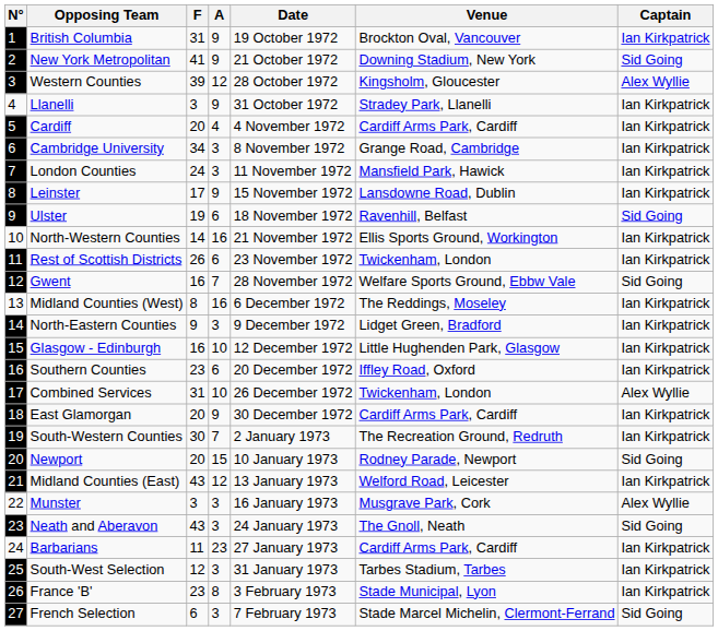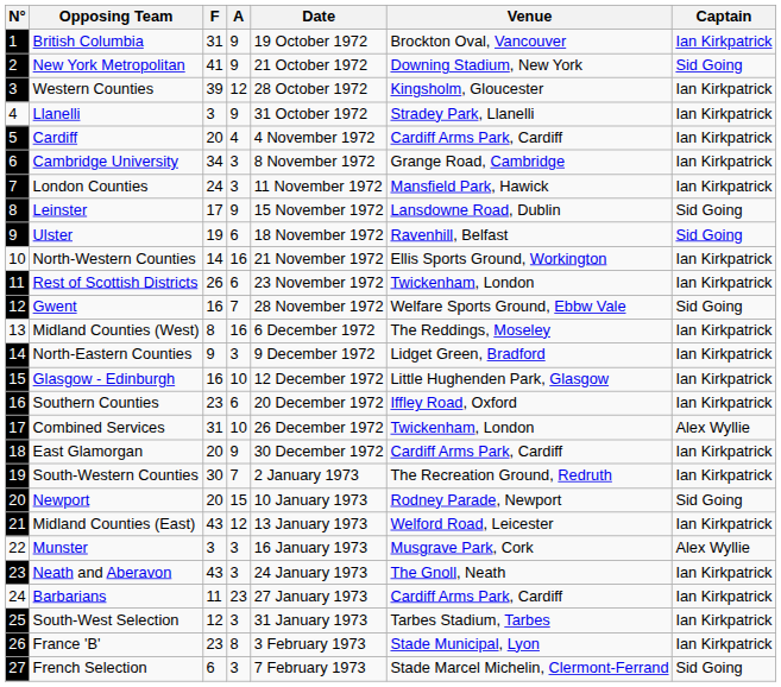 <table class="wikitable sortable">
 <tr>
 <th>N°</th>
 <th>Opposing Team</th>
 <th>F</th>
 <th>A</th>
 <th>Date</th>
 <th>Venue</th>
 <th>Captain</th>
 </tr>
 <tr>
 <td style="background:black;color:white">1</td>
 <td> <a href='#'>British Columbia</a></td>
 <td>31</td>
 <td>9</td>
 <td>19 October 1972</td>
 <td> Brockton Oval, <a href='#'>Vancouver</a></td>
 <td><a href='#'>Ian Kirkpatrick</a></td>
 </tr>
 <tr>
 <td style="background:black;color:white">2</td>
 <td> <a href='#'>New York Metropolitan</a></td>
 <td>41</td>
 <td>9</td>
 <td>21 October 1972</td>
 <td> <a href='#'>Downing Stadium</a>, New York</td>
 <td><a href='#'>Sid Going</a></td>
 </tr>
 <tr>
 <td style="background:black;color:white">3</td>
 <td> Western Counties</td>
 <td>39</td>
 <td>12</td>
 <td>28 October 1972</td>
 <td> <a href='#'>Kingsholm</a>, Gloucester</td>
-<td><a href='#'>Alex Wyllie</a></td>
+<td>Ian Kirkpatrick</td>
 </tr>
 <tr>
 <td>4</td>
 <td> <a href='#'>Llanelli</a></td>
 <td>3</td>
 <td>9</td>
 <td>31 October 1972</td>
 <td> <a href='#'>Stradey Park</a>, Llanelli</td>
 <td>Ian Kirkpatrick</td>
 </tr>
 <tr>
 <td style="background:black;color:white">5</td>
 <td> <a href='#'>Cardiff</a></td>
 <td>20</td>
 <td>4</td>
 <td>4 November 1972</td>
 <td> <a href='#'>Cardiff Arms Park</a>, Cardiff</td>
 <td>Ian Kirkpatrick</td>
 </tr>
 <tr>
 <td style="background:black;color:white">6</td>
 <td> <a href='#'>Cambridge University</a></td>
 <td>34</td>
 <td>3</td>
 <td>8 November 1972</td>
 <td> Grange Road, <a href='#'>Cambridge</a></td>
 <td>Ian Kirkpatrick</td>
 </tr>
 <tr>
 <td style="background:black;color:white">7</td>
 <td> London Counties</td>
 <td>24</td>
 <td>3</td>
 <td>11 November 1972</td>
 <td> <a href='#'>Mansfield Park</a>, Hawick</td>
 <td>Ian Kirkpatrick</td>
 </tr>
 <tr>
 <td style="background:black;color:white">8</td>
 <td> <a href='#'>Leinster</a></td>
 <td>17</td>
 <td>9</td>
 <td>15 November 1972</td>
 <td> <a href='#'>Lansdowne Road</a>, Dublin</td>
-<td>Ian Kirkpatrick</td>
+<td>Sid Going</td>
 </tr>
 <tr>
 <td style="background:black;color:white">9</td>
 <td> <a href='#'>Ulster</a></td>
 <td>19</td>
 <td>6</td>
 <td>18 November 1972</td>
 <td> <a href='#'>Ravenhill</a>, Belfast</td>
 <td><a href='#'>Sid Going</a></td>
 </tr>
 <tr>
 <td>10</td>
 <td> North-Western Counties</td>
 <td>14</td>
 <td>16</td>
 <td>21 November 1972</td>
 <td> Ellis Sports Ground, <a href='#'>Workington</a></td>
 <td>Ian Kirkpatrick</td>
 </tr>
 <tr>
 <td style="background:black;color:white">11</td>
 <td> <a href='#'>Rest of Scottish Districts</a></td>
 <td>26</td>
 <td>6</td>
 <td>23 November 1972</td>
 <td> <a href='#'>Twickenham</a>, London</td>
 <td>Ian Kirkpatrick</td>
 </tr>
 <tr>
 <td style="background:black;color:white">12</td>
 <td> <a href='#'>Gwent</a></td>
 <td>16</td>
 <td>7</td>
 <td>28 November 1972</td>
 <td> Welfare Sports Ground, <a href='#'>Ebbw Vale</a></td>
 <td>Sid Going</td>
 </tr>
 <tr>
 <td>13</td>
 <td> Midland Counties (West)</td>
 <td>8</td>
 <td>16</td>
 <td>6 December 1972</td>
 <td> The Reddings, <a href='#'>Moseley</a></td>
 <td>Ian Kirkpatrick</td>
 </tr>
 <tr>
 <td style="background:black;color:white">14</td>
 <td> North-Eastern Counties</td>
 <td>9</td>
 <td>3</td>
 <td>9 December 1972</td>
 <td> Lidget Green, <a href='#'>Bradford</a></td>
 <td>Ian Kirkpatrick</td>
 </tr>
 <tr>
 <td style="background:black;color:white">15</td>
 <td> <a href='#'>Glasgow - Edinburgh</a></td>
 <td>16</td>
 <td>10</td>
 <td>12 December 1972</td>
 <td> Little Hughenden Park, <a href='#'>Glasgow</a></td>
 <td>Ian Kirkpatrick</td>
 </tr>
 <tr>
 <td style="background:black;color:white">16</td>
 <td> Southern Counties</td>
 <td>23</td>
 <td>6</td>
 <td>20 December 1972</td>
 <td> <a href='#'>Iffley Road</a>, Oxford</td>
 <td>Ian Kirkpatrick</td>
 </tr>
 <tr>
 <td style="background:black;color:white">17</td>
 <td> Combined Services</td>
 <td>31</td>
 <td>10</td>
 <td>26 December 1972</td>
 <td> <a href='#'>Twickenham</a>, London</td>
 <td>Alex Wyllie</td>
 </tr>
 <tr>
 <td style="background:black;color:white">18</td>
 <td> East Glamorgan</td>
 <td>20</td>
 <td>9</td>
 <td>30 December 1972</td>
 <td> <a href='#'>Cardiff Arms Park</a>, Cardiff</td>
 <td>Ian Kirkpatrick</td>
 </tr>
 <tr>
 <td style="background:black;color:white">19</td>
 <td> South-Western Counties</td>
 <td>30</td>
 <td>7</td>
 <td>2 January 1973</td>
 <td> The Recreation Ground, <a href='#'>Redruth</a></td>
 <td>Ian Kirkpatrick</td>
 </tr>
 <tr>
 <td style="background:black;color:white">20</td>
 <td> <a href='#'>Newport</a></td>
 <td>20</td>
 <td>15</td>
 <td>10 January 1973</td>
 <td> <a href='#'>Rodney Parade</a>, Newport</td>
 <td>Sid Going</td>
 </tr>
 <tr>
 <td style="background:black;color:white">21</td>
 <td> Midland Counties (East)</td>
 <td>43</td>
 <td>12</td>
 <td>13 January 1973</td>
 <td> <a href='#'>Welford Road</a>, Leicester</td>
 <td>Ian Kirkpatrick</td>
 </tr>
 <tr>
 <td>22</td>
 <td> <a href='#'>Munster</a></td>
 <td>3</td>
 <td>3</td>
 <td>16 January 1973</td>
 <td> <a href='#'>Musgrave Park</a>, Cork</td>
 <td>Alex Wyllie</td>
 </tr>
 <tr>
 <td style="background:black;color:white">23</td>
 <td> <a href='#'>Neath</a> and <a href='#'>Aberavon</a></td>
 <td>43</td>
 <td>3</td>
 <td>24 January 1973</td>
 <td> <a href='#'>The Gnoll</a>, Neath</td>
-<td>Sid Going</td>
+<td>Ian Kirkpatrick</td>
 </tr>
 <tr>
 <td>24</td>
 <td><a href='#'>Barbarians</a></td>
 <td>11</td>
 <td>23</td>
 <td>27 January 1973</td>
 <td> <a href='#'>Cardiff Arms Park</a>, Cardiff</td>
 <td>Ian Kirkpatrick</td>
 </tr>
 <tr>
 <td style="background:black;color:white">25</td>
 <td> South-West Selection</td>
 <td>12</td>
 <td>3</td>
 <td>31 January 1973</td>
 <td> Tarbes Stadium, <a href='#'>Tarbes</a></td>
 <td>Ian Kirkpatrick</td>
 </tr>
 <tr>
 <td style="background:black;color:white">26</td>
 <td> France 'B'</td>
 <td>23</td>
 <td>8</td>
 <td>3 February 1973</td>
 <td> <a href='#'>Stade Municipal</a>, <a href='#'>Lyon</a></td>
 <td>Ian Kirkpatrick</td>
 </tr>
 <tr>
 <td style="background:black;color:white">27</td>
 <td> French Selection</td>
 <td>6</td>
 <td>3</td>
 <td>7 February 1973</td>
 <td> Stade Marcel Michelin, <a href='#'>Clermont-Ferrand</a></td>
 <td>Sid Going</td>
 </tr>
 </table>
